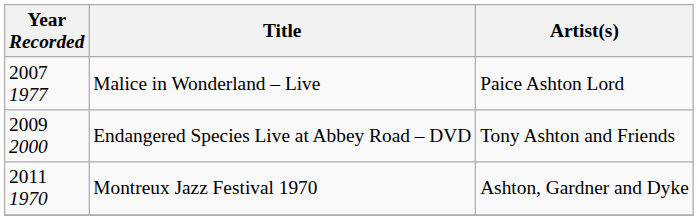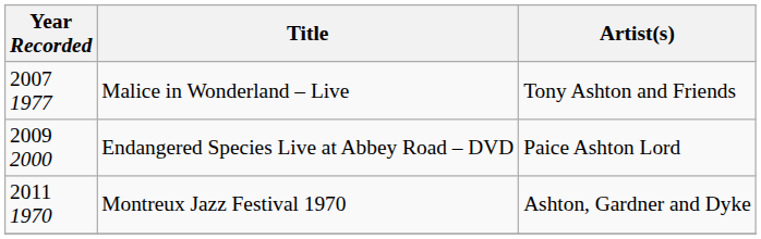 <table class="wikitable">
 <tr>
 <th>Year <br> <em>Recorded</em></th>
 <th>Title</th>
 <th>Artist(s)</th>
 </tr>
 <tr>
 <td>2007 <br> <em>1977</em></td>
 <td>Malice in Wonderland – Live</td>
-<td>Paice Ashton Lord</td>
+<td>Tony Ashton and Friends</td>
 </tr>
 <tr>
 <td>2009 <br> <em>2000</em></td>
 <td>Endangered Species Live at Abbey Road – DVD</td>
-<td>Tony Ashton and Friends</td>
+<td>Paice Ashton Lord</td>
 </tr>
 <tr>
 <td>2011 <br> <em>1970</em></td>
 <td>Montreux Jazz Festival 1970</td>
 <td>Ashton, Gardner and Dyke</td>
 </tr>
 <tr>
 </tr>
 </table>
